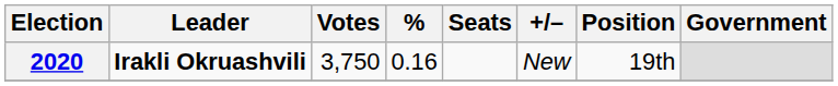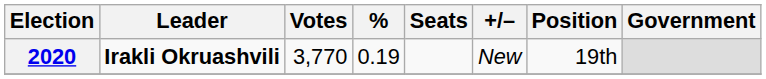 <table class="wikitable" style="text-align: right;">
 <tr>
 <th>Election</th>
 <th>Leader</th>
 <th>Votes</th>
 <th>%</th>
 <th>Seats</th>
 <th>+/–</th>
 <th>Position</th>
 <th>Government</th>
 </tr>
 <tr>
 <th><a href='#'>2020</a></th>
 <td align="left"><strong>Irakli Okruashvili</strong></td>
-<td>3,750</td>
-<td>0.16</td>
+<td>3,770</td>
+<td>0.19</td>
 <td></td>
 <td><em>New</em></td>
 <td> 19th</td>
 <td align=center style="background:#ddd;"></td>
 </tr>
 <tr>
 </tr>
 </table>
